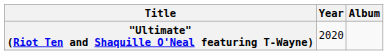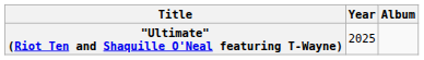 <table class="wikitable plainrowheaders" style="text-align:center;">
 <tr>
 <th scope="col">Title</th>
 <th scope="col">Year</th>
 <th scope="col">Album</th>
 </tr>
 <tr>
 <th scope="row">"Ultimate" <br><span>(<a href='#'>Riot Ten</a> and <a href='#'>Shaquille O'Neal</a> featuring T-Wayne)</span></th>
-<td>2020</td>
+<td>2025</td>
 <td></td>
 </tr>
 </table>
